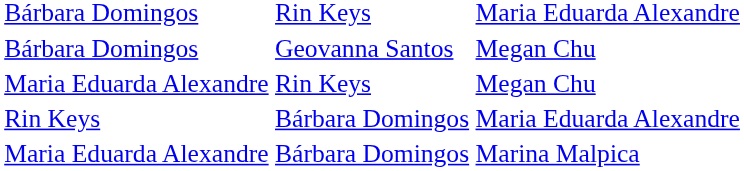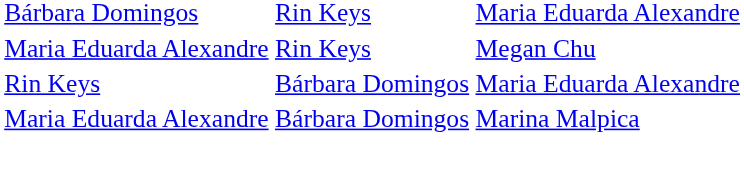 <table>
 <tr>
 <th scope=row style="text-align:left"></th>
 <td valign=top><br></td>
 <td valign=top><br></td>
 <td valign=top><br></td>
 </tr>
 <tr>
 <th scope=row style="text-align:left"></th>
 <td> <a href='#'>Bárbara Domingos</a></td>
 <td> <a href='#'>Rin Keys</a></td>
 <td> <a href='#'>Maria Eduarda Alexandre</a></td>
-</tr>
-<tr>
-<th scope=row style="text-align:left"></th>
-<td> <a href='#'>Bárbara Domingos</a></td>
-<td> <a href='#'>Geovanna Santos</a></td>
-<td> <a href='#'>Megan Chu</a></td>
 </tr>
 <tr>
 <th scope=row style="text-align:left"></th>
 <td> <a href='#'>Maria Eduarda Alexandre</a></td>
 <td> <a href='#'>Rin Keys</a></td>
 <td> <a href='#'>Megan Chu</a></td>
 </tr>
 <tr>
 <th scope=row style="text-align:left"></th>
 <td> <a href='#'>Rin Keys</a></td>
 <td> <a href='#'>Bárbara Domingos</a></td>
 <td> <a href='#'>Maria Eduarda Alexandre</a></td>
 </tr>
 <tr>
 <th scope=row style="text-align:left"></th>
 <td> <a href='#'>Maria Eduarda Alexandre</a></td>
 <td> <a href='#'>Bárbara Domingos</a></td>
 <td> <a href='#'>Marina Malpica</a></td>
 </tr>
 <tr>
 <th scope=row style="text-align:left"></th>
 <td valign=top><br></td>
 <td valign=top><br></td>
 <td valign=top><br></td>
 </tr>
 <tr>
 <th scope=row style="text-align:left"></th>
 <td valign=top><br></td>
 <td valign=top><br></td>
 <td valign=top><br></td>
 </tr>
 <tr>
 <th scope=row style="text-align:left"></th>
 <td valign=top><br></td>
 <td valign=top><br></td>
 <td valign=top><br></td>
 </tr>
 </table>
